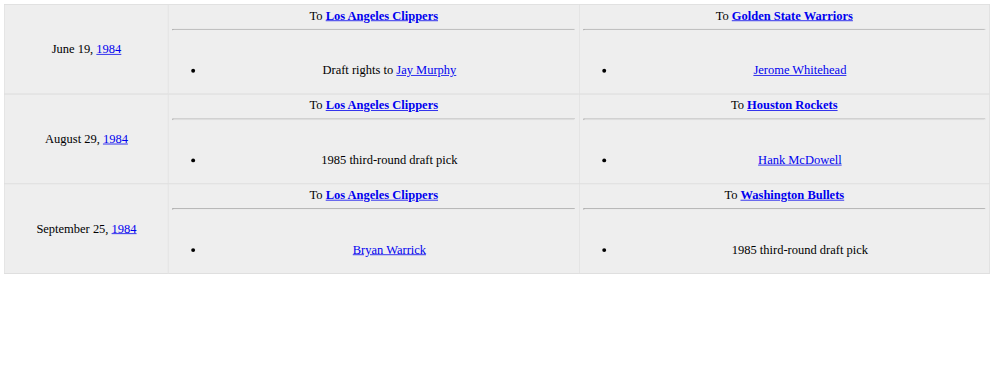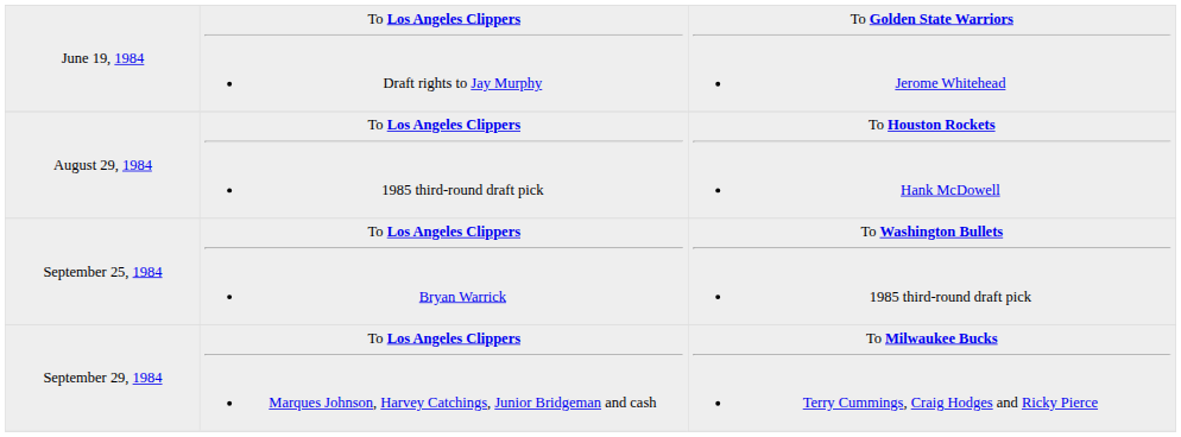 <table border=1 style="border-collapse:collapse; text-align: center; width: 100%" bordercolor="#DFDFDF"  cellpadding="5">
 <tr>
 </tr>
 <tr bgcolor="eeeeee">
 <td style="width:12%">June 19, <a href='#'>1984</a></td>
 <td style="width:30%" valign="top">To <strong><a href='#'>Los Angeles Clippers</a></strong><hr><br><ul><li>Draft rights to <a href='#'>Jay Murphy</a></li></ul></td>
 <td style="width:30%" valign="top">To <strong><a href='#'>Golden State Warriors</a></strong><hr><br><ul><li><a href='#'>Jerome Whitehead</a></li></ul></td>
 </tr>
 <tr>
 </tr>
 <tr bgcolor="eeeeee">
 <td style="width:12%">August 29, <a href='#'>1984</a></td>
 <td style="width:30%" valign="top">To <strong><a href='#'>Los Angeles Clippers</a></strong><hr><br><ul><li>1985 third-round draft pick</li></ul></td>
 <td style="width:30%" valign="top">To <strong><a href='#'>Houston Rockets</a></strong><hr><br><ul><li><a href='#'>Hank McDowell</a></li></ul></td>
 </tr>
 <tr>
 </tr>
 <tr bgcolor="eeeeee">
 <td style="width:12%">September 25, <a href='#'>1984</a></td>
 <td style="width:30%" valign="top">To <strong><a href='#'>Los Angeles Clippers</a></strong><hr><br><ul><li><a href='#'>Bryan Warrick</a></li></ul></td>
 <td style="width:30%" valign="top">To <strong><a href='#'>Washington Bullets</a></strong><hr><br><ul><li>1985 third-round draft pick</li></ul></td>
 </tr>
 <tr>
 </tr>
+<tr bgcolor="eeeeee">
+<td style="width:12%">September 29, <a href='#'>1984</a></td>
+<td style="width:30%" valign="top">To <strong><a href='#'>Los Angeles Clippers</a></strong><hr><br><ul><li><a href='#'>Marques Johnson</a>, <a href='#'>Harvey Catchings</a>, <a href='#'>Junior Bridgeman</a> and cash</li></ul></td>
+<td style="width:30%" valign="top">To <strong><a href='#'>Milwaukee Bucks</a></strong><hr><br><ul><li><a href='#'>Terry Cummings</a>, <a href='#'>Craig Hodges</a> and <a href='#'>Ricky Pierce</a></li></ul></td>
+</tr>
 <tr>
 </tr>
 </table>
